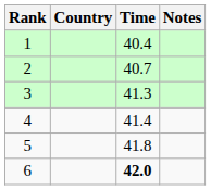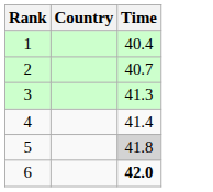 <table class="wikitable sortable" style="text-align:center">
 <tr>
 <th>Rank</th>
 <th>Country</th>
 <th>Time</th>
-<th>Notes</th>
 </tr>
 <tr bgcolor=ccffcc>
 <td>1</td>
 <td align=left></td>
 <td>40.4</td>
-<td></td>
 </tr>
 <tr bgcolor=ccffcc>
 <td>2</td>
 <td align=left></td>
 <td>40.7</td>
-<td></td>
 </tr>
 <tr bgcolor=ccffcc>
 <td>3</td>
 <td align=left></td>
 <td>41.3</td>
-<td></td>
 </tr>
 <tr>
 <td>4</td>
 <td align=left></td>
 <td>41.4</td>
-<td></td>
 </tr>
 <tr>
 <td>5</td>
 <td align=left></td>
-<td>41.8</td>
-<td></td>
+<td style="background: lightgrey;">41.8</td>
 </tr>
 <tr>
 <td>6</td>
 <td align=left></td>
 <td><strong>42.0</strong></td>
-<td></td>
 </tr>
 </table>
